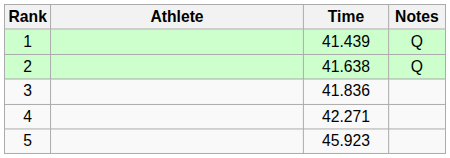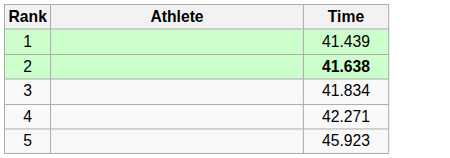 <table class=wikitable style="text-align:center">
 <tr>
 <th width=40>Rank</th>
 <th width=250>Athlete</th>
 <th width=80>Time</th>
-<th width=50>Notes</th>
 </tr>
 <tr bgcolor="ccffcc">
 <td>1</td>
 <td align=left></td>
 <td>41.439</td>
-<td>Q</td>
 </tr>
 <tr bgcolor="ccffcc">
 <td>2</td>
 <td align=left></td>
-<td>41.638</td>
-<td>Q</td>
+<td><strong>41.638</strong></td>
 </tr>
 <tr>
 <td>3</td>
 <td align=left></td>
-<td>41.836</td>
-<td></td>
+<td>41.834</td>
 </tr>
 <tr>
 <td>4</td>
 <td align=left></td>
 <td>42.271</td>
-<td></td>
 </tr>
 <tr>
 <td>5</td>
 <td align=left></td>
 <td>45.923</td>
-<td></td>
 </tr>
 </table>
